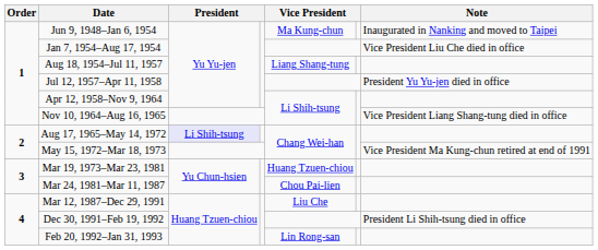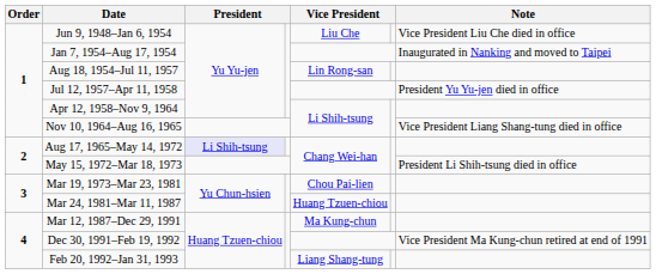 <table class=wikitable style="text-align:center;">
 <tr>
 <th>Order</th>
 <th>Date</th>
 <th colspan=2>President</th>
 <th colspan=2>Vice President</th>
 <th>Note</th>
 </tr>
 <tr>
 <td rowspan=6><strong>1</strong></td>
 <td>Jun 9, 1948–Jan 6, 1954</td>
 <td rowspan=5><a href='#'>Yu Yu-jen</a></td>
 <td rowspan=5></td>
-<td><a href='#'>Ma Kung-chun</a></td>
+<td><a href='#'>Liu Che</a></td>
 <td></td>
-<td align=left>Inaugurated in <a href='#'>Nanking</a> and moved to <a href='#'>Taipei</a></td>
+<td align=left>Vice President Liu Che died in office</td>
 </tr>
 <tr>
 <td>Jan 7, 1954–Aug 17, 1954</td>
 <td colspan=2></td>
-<td align=left>Vice President Liu Che died in office</td>
+<td align=left>Inaugurated in <a href='#'>Nanking</a> and moved to <a href='#'>Taipei</a></td>
 </tr>
 <tr>
 <td>Aug 18, 1954–Jul 11, 1957</td>
-<td><a href='#'>Liang Shang-tung</a></td>
+<td><a href='#'>Lin Rong-san</a></td>
 <td></td>
 <td align=left></td>
 </tr>
 <tr>
 <td>Jul 12, 1957–Apr 11, 1958</td>
 <td colspan=2></td>
 <td align=left>President <a href='#'>Yu Yu-jen</a> died in office</td>
 </tr>
 <tr>
 <td>Apr 12, 1958–Nov 9, 1964</td>
 <td rowspan=2><a href='#'>Li Shih-tsung</a></td>
 <td rowspan=2></td>
 <td align=left></td>
 </tr>
 <tr>
 <td>Nov 10, 1964–Aug 16, 1965</td>
 <td colspan=2></td>
 <td align=left>Vice President Liang Shang-tung died in office</td>
 </tr>
 <tr>
 <td rowspan=2><strong>2</strong></td>
 <td>Aug 17, 1965–May 14, 1972</td>
 <td style="background: lavender;"><a href='#'>Li Shih-tsung</a></td>
 <td></td>
 <td rowspan=2><a href='#'>Chang Wei-han</a></td>
 <td rowspan=2></td>
 <td align=left></td>
 </tr>
 <tr>
 <td>May 15, 1972–Mar 18, 1973</td>
 <td colspan=2></td>
-<td align=left>Vice President Ma Kung-chun retired at end of 1991</td>
+<td align=left>President Li Shih-tsung died in office</td>
 </tr>
 <tr>
 <td rowspan=2><strong>3</strong></td>
 <td>Mar 19, 1973–Mar 23, 1981</td>
 <td rowspan=2><a href='#'>Yu Chun-hsien</a></td>
 <td rowspan=2></td>
-<td><a href='#'>Huang Tzuen-chiou</a></td>
+<td><a href='#'>Chou Pai-lien</a></td>
 <td></td>
 <td align=left></td>
 </tr>
 <tr>
 <td>Mar 24, 1981–Mar 11, 1987</td>
-<td><a href='#'>Chou Pai-lien</a></td>
+<td><a href='#'>Huang Tzuen-chiou</a></td>
 <td></td>
 <td align=left></td>
 </tr>
 <tr>
 <td rowspan=3><strong>4</strong></td>
 <td>Mar 12, 1987–Dec 29, 1991</td>
 <td rowspan=3><a href='#'>Huang Tzuen-chiou</a></td>
 <td rowspan=3></td>
-<td><a href='#'>Liu Che</a></td>
+<td><a href='#'>Ma Kung-chun</a></td>
 <td></td>
 <td align=left></td>
 </tr>
 <tr>
 <td>Dec 30, 1991–Feb 19, 1992</td>
 <td colspan=2></td>
-<td align=left>President Li Shih-tsung died in office</td>
+<td align=left>Vice President Ma Kung-chun retired at end of 1991</td>
 </tr>
 <tr>
 <td>Feb 20, 1992–Jan 31, 1993</td>
-<td><a href='#'>Lin Rong-san</a></td>
+<td><a href='#'>Liang Shang-tung</a></td>
 <td></td>
 <td align=left></td>
 </tr>
 </table>
